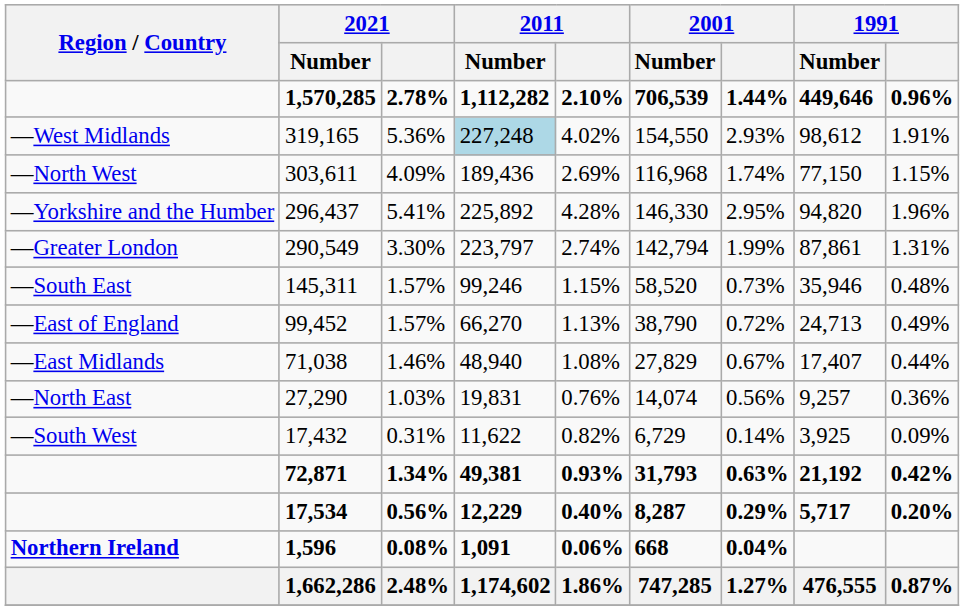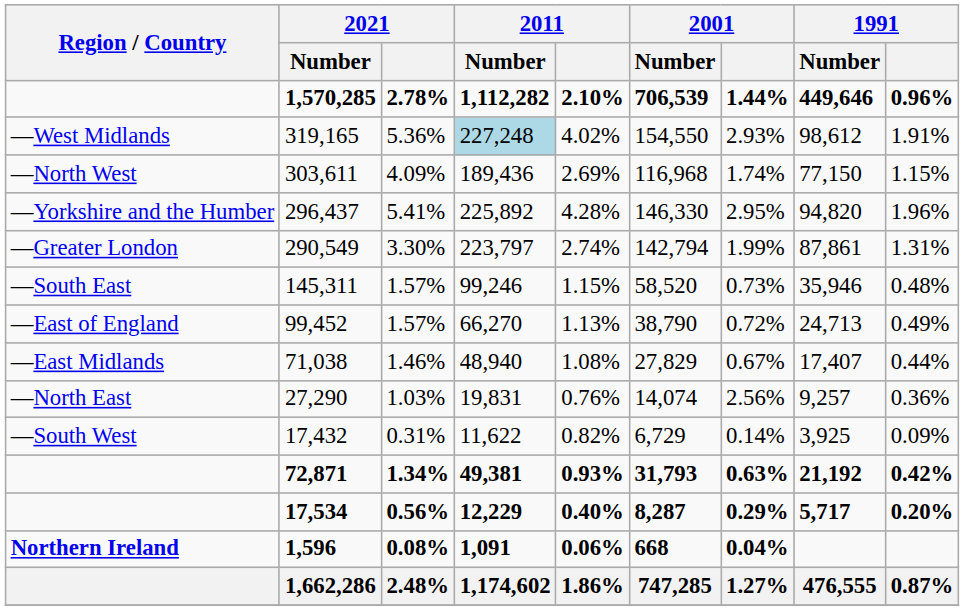 <table class="wikitable sortable" style="font-size:90%; margin:auto;">
 <tr>
 <th rowspan="2"><a href='#'>Region</a> / <a href='#'>Country</a></th>
 <th colspan="2"><a href='#'>2021</a></th>
 <th colspan="2"><a href='#'>2011</a></th>
 <th colspan="2"><a href='#'>2001</a></th>
 <th colspan="2"><a href='#'>1991</a></th>
 </tr>
 <tr>
 <th>Number</th>
 <th></th>
 <th>Number</th>
 <th></th>
 <th>Number</th>
 <th></th>
 <th>Number</th>
 <th></th>
 </tr>
 <tr>
 <td><strong></strong></td>
 <td><strong>1,570,285</strong></td>
 <td><strong>2.78%</strong></td>
 <td><strong>1,112,282</strong></td>
 <td><strong>2.10%</strong></td>
 <td><strong>706,539</strong></td>
 <td><strong>1.44%</strong></td>
 <td><strong>449,646</strong></td>
 <td><strong>0.96%</strong></td>
 </tr>
 <tr>
 <td>—<a href='#'>West Midlands</a></td>
 <td>319,165</td>
 <td>5.36%</td>
 <td style="background: lightblue;">227,248</td>
 <td>4.02%</td>
 <td>154,550</td>
 <td>2.93%</td>
 <td>98,612</td>
 <td>1.91%</td>
 </tr>
 <tr>
 <td>—<a href='#'>North West</a></td>
 <td>303,611</td>
 <td>4.09%</td>
 <td>189,436</td>
 <td>2.69%</td>
 <td>116,968</td>
 <td>1.74%</td>
 <td>77,150</td>
 <td>1.15%</td>
 </tr>
 <tr>
 <td>—<a href='#'>Yorkshire and the Humber</a></td>
 <td>296,437</td>
 <td>5.41%</td>
 <td>225,892</td>
 <td>4.28%</td>
 <td>146,330</td>
 <td>2.95%</td>
 <td>94,820</td>
 <td>1.96%</td>
 </tr>
 <tr>
 <td>—<a href='#'>Greater London</a></td>
 <td>290,549</td>
 <td>3.30%</td>
 <td>223,797</td>
 <td>2.74%</td>
 <td>142,794</td>
 <td>1.99%</td>
 <td>87,861</td>
 <td>1.31%</td>
 </tr>
 <tr>
 <td>—<a href='#'>South East</a></td>
 <td>145,311</td>
 <td>1.57%</td>
 <td>99,246</td>
 <td>1.15%</td>
 <td>58,520</td>
 <td>0.73%</td>
 <td>35,946</td>
 <td>0.48%</td>
 </tr>
 <tr>
 <td>—<a href='#'>East of England</a></td>
 <td>99,452</td>
 <td>1.57%</td>
 <td>66,270</td>
 <td>1.13%</td>
 <td>38,790</td>
 <td>0.72%</td>
 <td>24,713</td>
 <td>0.49%</td>
 </tr>
 <tr>
 <td>—<a href='#'>East Midlands</a></td>
 <td>71,038</td>
 <td>1.46%</td>
 <td>48,940</td>
 <td>1.08%</td>
 <td>27,829</td>
 <td>0.67%</td>
 <td>17,407</td>
 <td>0.44%</td>
 </tr>
 <tr>
 <td>—<a href='#'>North East</a></td>
 <td>27,290</td>
 <td>1.03%</td>
 <td>19,831</td>
 <td>0.76%</td>
 <td>14,074</td>
-<td>0.56%</td>
+<td>2.56%</td>
 <td>9,257</td>
 <td>0.36%</td>
 </tr>
 <tr>
 <td>—<a href='#'>South West</a></td>
 <td>17,432</td>
 <td>0.31%</td>
 <td>11,622</td>
 <td>0.82%</td>
 <td>6,729</td>
 <td>0.14%</td>
 <td>3,925</td>
 <td>0.09%</td>
 </tr>
 <tr>
 <td><strong></strong></td>
 <td><strong>72,871</strong></td>
 <td><strong>1.34%</strong></td>
 <td><strong>49,381	</strong></td>
 <td><strong>0.93%</strong></td>
 <td><strong>31,793</strong></td>
 <td><strong>0.63%</strong></td>
 <td><strong>21,192</strong></td>
 <td><strong>0.42%</strong></td>
 </tr>
 <tr>
 <td><strong></strong></td>
 <td><strong>17,534</strong></td>
 <td><strong>0.56%</strong></td>
 <td><strong>12,229</strong></td>
 <td><strong>0.40%</strong></td>
 <td><strong>8,287</strong></td>
 <td><strong>0.29%</strong></td>
 <td><strong>5,717</strong></td>
 <td><strong>0.20%</strong></td>
 </tr>
 <tr>
 <td><strong><a href='#'>Northern Ireland</a></strong></td>
 <td><strong>1,596</strong></td>
 <td><strong>0.08%</strong></td>
 <td><strong>1,091</strong></td>
 <td><strong>0.06%</strong></td>
 <td><strong>668</strong></td>
 <td><strong>0.04%</strong></td>
 <td></td>
 <td></td>
 </tr>
 <tr>
 <th><strong></strong></th>
 <th><strong>1,662,286</strong></th>
 <th><strong>2.48%</strong></th>
 <th><strong>1,174,602</strong></th>
 <th><strong>1.86%</strong></th>
 <th><strong>747,285</strong></th>
 <th><strong>1.27%</strong></th>
 <th><strong>476,555</strong></th>
 <th><strong>0.87%</strong></th>
 </tr>
 <tr>
 </tr>
 </table>
